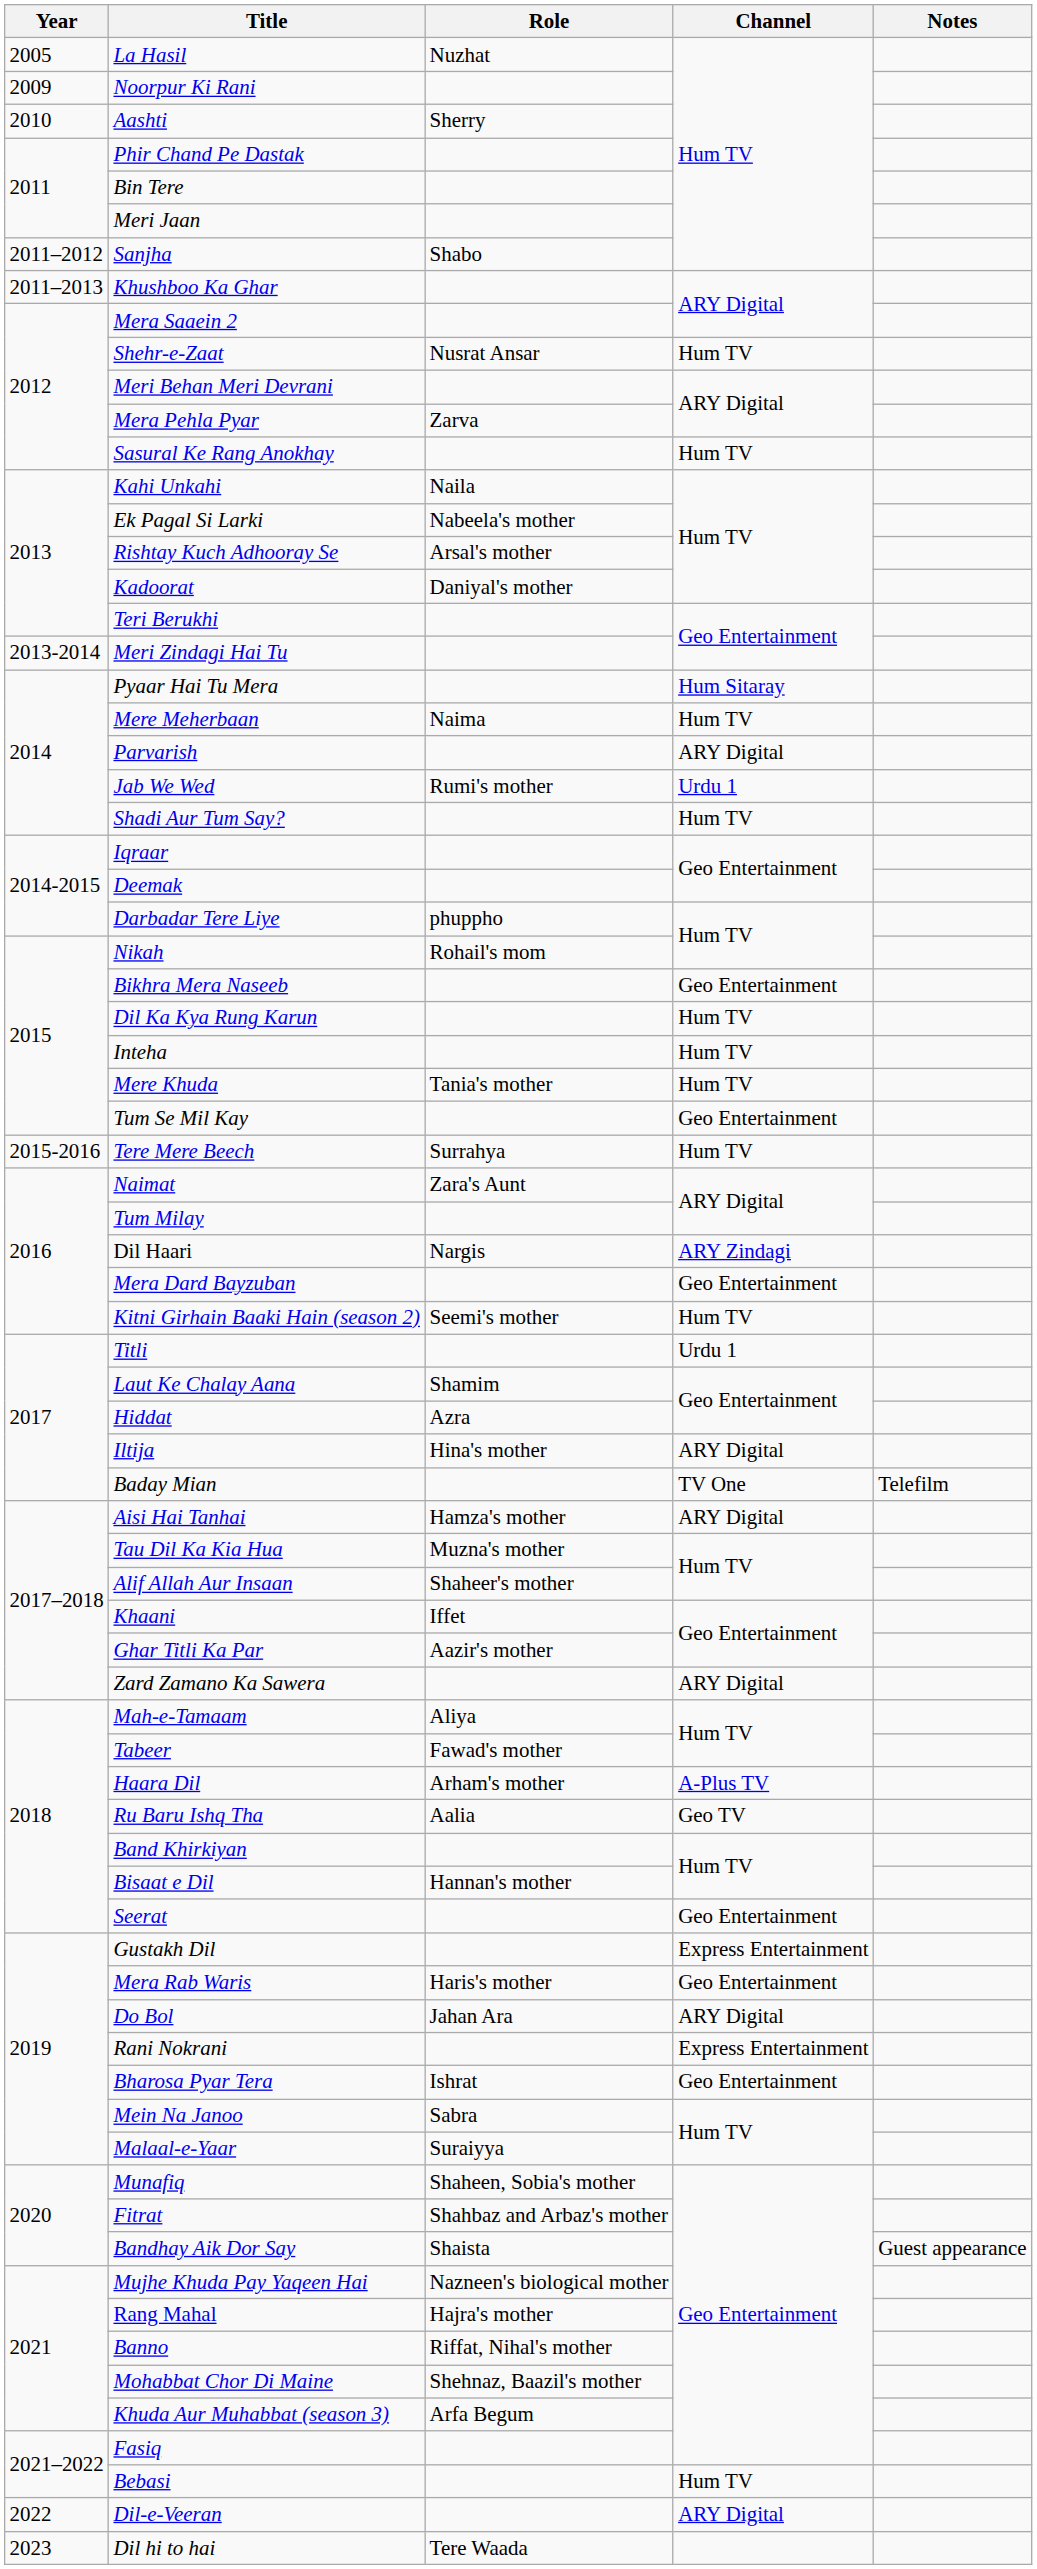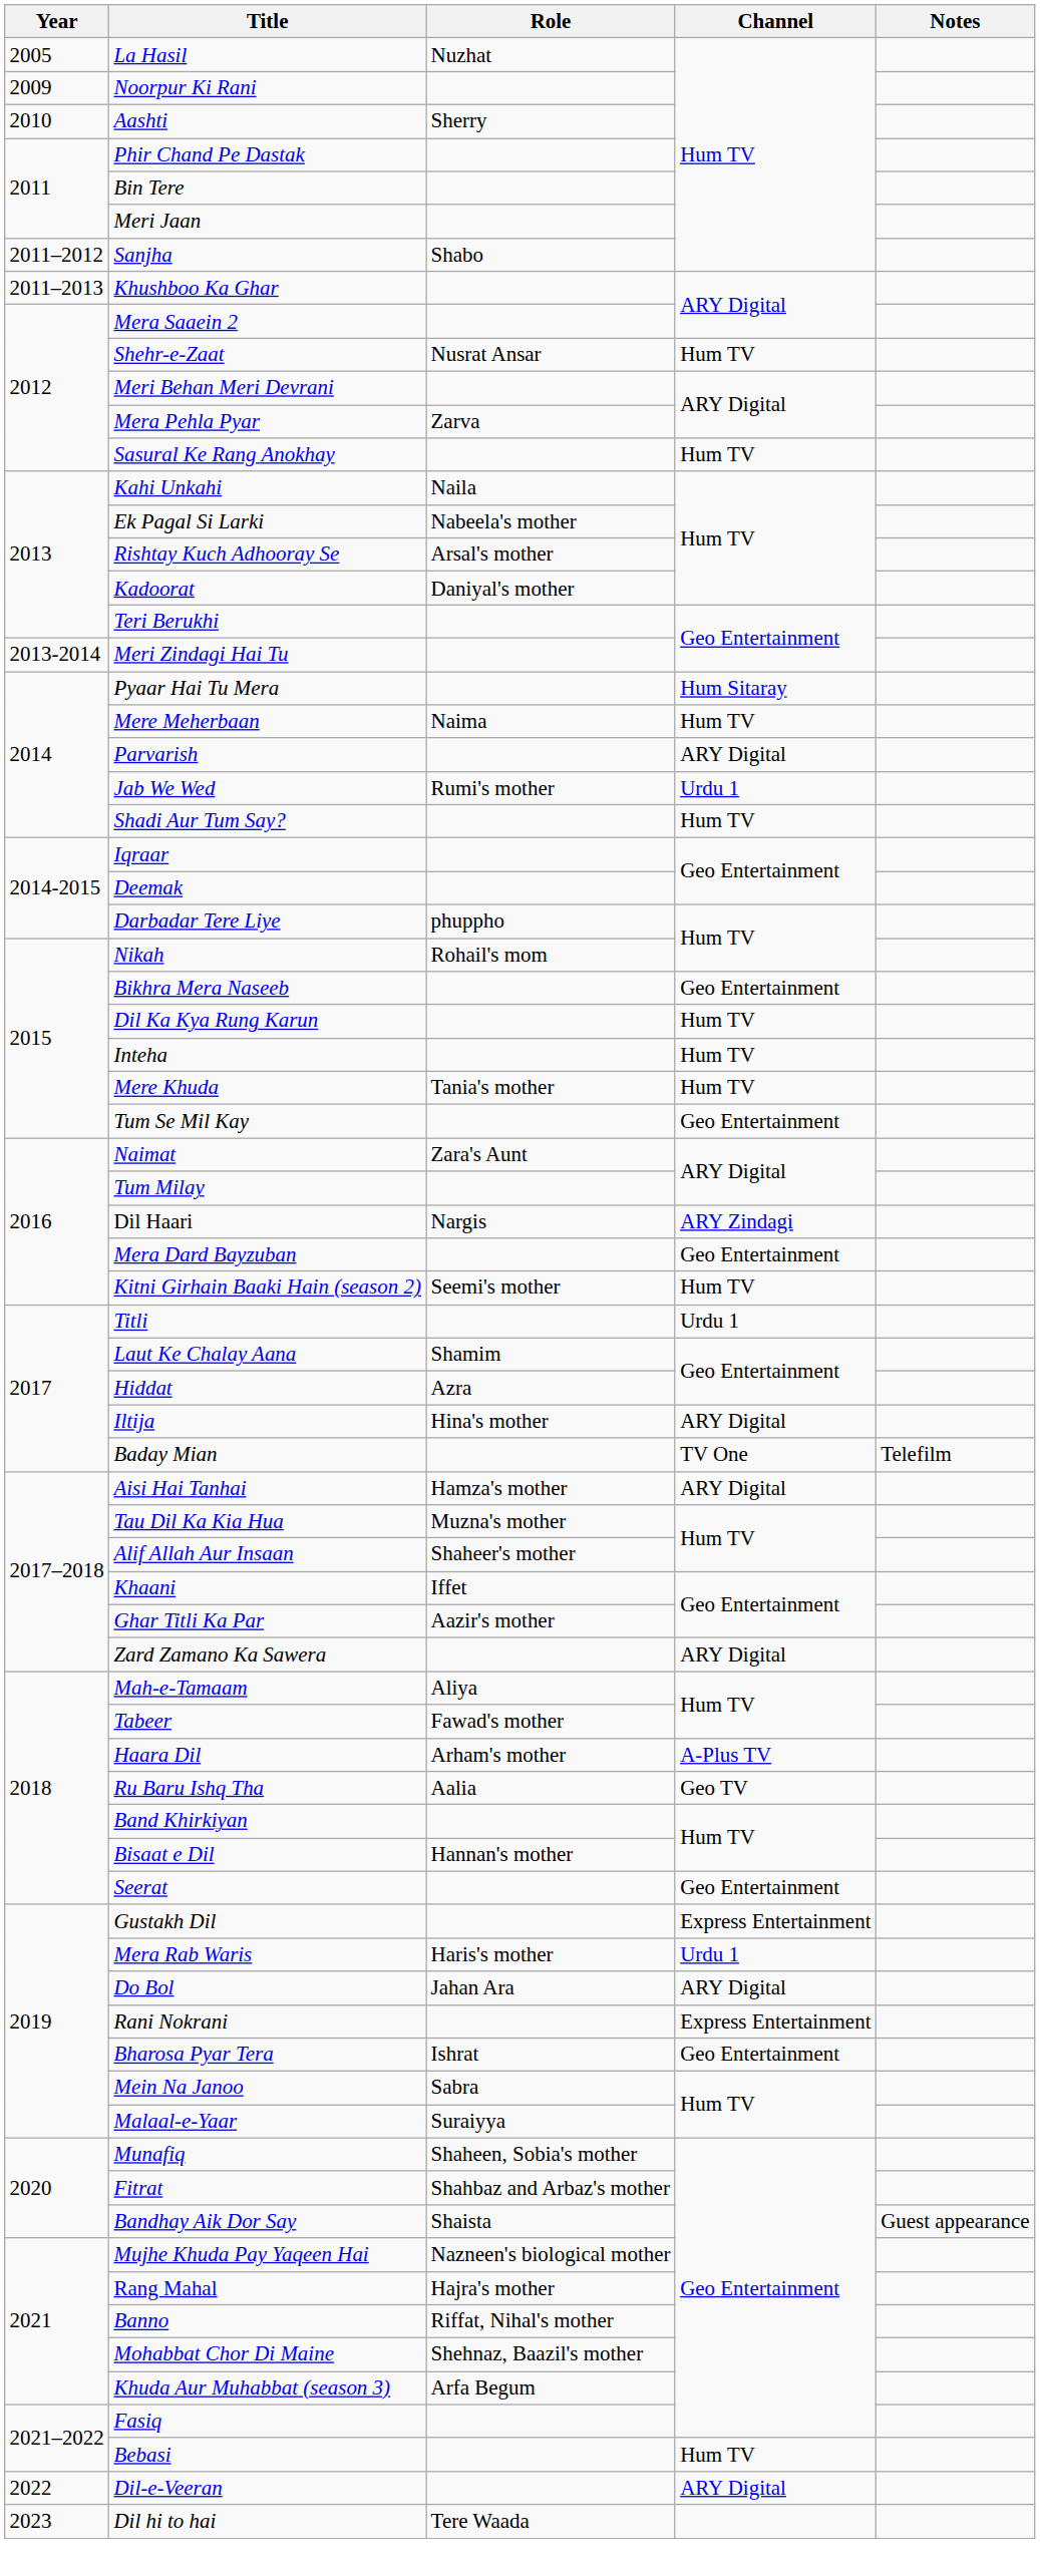 <table class="wikitable">
 <tr>
 <th>Year</th>
 <th>Title</th>
 <th>Role</th>
 <th>Channel</th>
 <th>Notes</th>
 </tr>
 <tr>
 <td>2005</td>
 <td><em><a href='#'>La Hasil</a></em></td>
 <td>Nuzhat</td>
 <td Rowspan="7"><a href='#'>Hum TV</a></td>
 <td></td>
 </tr>
 <tr>
 <td>2009</td>
 <td><em><a href='#'>Noorpur Ki Rani</a></em></td>
 <td></td>
 <td></td>
 </tr>
 <tr>
 <td>2010</td>
 <td><em><a href='#'>Aashti</a></em></td>
 <td>Sherry</td>
 <td></td>
 </tr>
 <tr>
 <td Rowspan="3">2011</td>
 <td><em><a href='#'>Phir Chand Pe Dastak</a></em></td>
 <td></td>
 <td></td>
 </tr>
 <tr>
 <td><em>Bin Tere</em></td>
 <td></td>
 <td></td>
 </tr>
 <tr>
 <td><em>Meri Jaan</em></td>
 <td></td>
 <td></td>
 </tr>
 <tr>
 <td>2011–2012</td>
 <td><em><a href='#'>Sanjha</a></em></td>
 <td>Shabo</td>
 <td></td>
 </tr>
 <tr>
 <td>2011–2013</td>
 <td><em><a href='#'>Khushboo Ka Ghar</a></em></td>
 <td></td>
 <td Rowspan="2"><a href='#'>ARY Digital</a></td>
 <td></td>
 </tr>
 <tr>
 <td rowspan="5">2012</td>
 <td><em><a href='#'>Mera Saaein 2</a></em></td>
 <td></td>
 <td></td>
 </tr>
 <tr>
 <td><em><a href='#'>Shehr-e-Zaat</a></em></td>
 <td>Nusrat Ansar</td>
 <td>Hum TV</td>
 <td></td>
 </tr>
 <tr>
 <td><em><a href='#'>Meri Behan Meri Devrani</a></em></td>
 <td></td>
 <td Rowspan="2">ARY Digital</td>
 <td></td>
 </tr>
 <tr>
 <td><em><a href='#'>Mera Pehla Pyar</a></em></td>
 <td>Zarva</td>
 <td></td>
 </tr>
 <tr>
 <td><em><a href='#'>Sasural Ke Rang Anokhay</a></em></td>
 <td></td>
 <td>Hum TV</td>
 <td></td>
 </tr>
 <tr>
 <td Rowspan="5">2013</td>
 <td><em><a href='#'>Kahi Unkahi</a></em></td>
 <td>Naila</td>
 <td Rowspan="4">Hum TV</td>
 <td></td>
 </tr>
 <tr>
 <td><em>Ek Pagal Si Larki</em></td>
 <td>Nabeela's mother</td>
 </tr>
 <tr>
 <td><em><a href='#'>Rishtay Kuch Adhooray Se</a></em></td>
 <td>Arsal's mother</td>
 <td></td>
 </tr>
 <tr>
 <td><em><a href='#'>Kadoorat</a></em></td>
 <td>Daniyal's mother</td>
 <td></td>
 </tr>
 <tr>
 <td><em><a href='#'>Teri Berukhi</a></em></td>
 <td></td>
 <td rowspan="2"><a href='#'>Geo Entertainment</a></td>
 <td></td>
 </tr>
 <tr>
 <td>2013-2014</td>
 <td><em><a href='#'>Meri Zindagi Hai Tu</a></em></td>
 <td></td>
 <td></td>
 </tr>
 <tr>
 <td Rowspan="5">2014</td>
 <td><em>Pyaar Hai Tu Mera</em></td>
 <td></td>
 <td><a href='#'>Hum Sitaray</a></td>
 <td></td>
 </tr>
 <tr>
 <td><em><a href='#'>Mere Meherbaan</a></em></td>
 <td>Naima</td>
 <td>Hum TV</td>
 <td></td>
 </tr>
 <tr>
 <td><em><a href='#'>Parvarish</a></em></td>
 <td></td>
 <td>ARY Digital</td>
 <td></td>
 </tr>
 <tr>
 <td><em><a href='#'>Jab We Wed</a></em></td>
 <td>Rumi's mother</td>
 <td><a href='#'>Urdu 1</a></td>
 <td></td>
 </tr>
 <tr>
 <td><em><a href='#'>Shadi Aur Tum Say?</a></em></td>
 <td></td>
 <td>Hum TV</td>
 <td></td>
 </tr>
 <tr>
 <td Rowspan="3">2014-2015</td>
 <td><em><a href='#'>Iqraar</a></em></td>
 <td></td>
 <td Rowspan="2">Geo Entertainment</td>
 <td></td>
 </tr>
 <tr>
 <td><em><a href='#'>Deemak</a></em></td>
 <td></td>
 <td></td>
 </tr>
 <tr>
 <td><em><a href='#'>Darbadar Tere Liye</a></em></td>
 <td>phuppho</td>
 <td Rowspan="2">Hum TV</td>
 <td></td>
 </tr>
 <tr>
 <td Rowspan="6">2015</td>
 <td><em><a href='#'>Nikah</a></em></td>
 <td>Rohail's mom</td>
 <td></td>
 </tr>
 <tr>
 <td><em><a href='#'>Bikhra Mera Naseeb</a></em></td>
 <td></td>
 <td>Geo Entertainment</td>
 <td></td>
 </tr>
 <tr>
 <td><em><a href='#'>Dil Ka Kya Rung Karun</a></em></td>
 <td></td>
 <td>Hum TV</td>
 <td></td>
 </tr>
 <tr>
 <td><em>Inteha</em></td>
 <td></td>
 <td>Hum TV</td>
 <td></td>
 </tr>
 <tr>
 <td><em><a href='#'>Mere Khuda</a></em></td>
 <td>Tania's mother</td>
 <td>Hum TV</td>
 <td></td>
 </tr>
 <tr>
 <td><em>Tum Se Mil Kay</em></td>
 <td></td>
 <td>Geo Entertainment</td>
 <td></td>
 </tr>
 <tr>
-<td>2015-2016</td>
-<td><em><a href='#'>Tere Mere Beech</a></em></td>
-<td>Surrahya</td>
-<td>Hum TV</td>
-<td></td>
-</tr>
-<tr>
 <td Rowspan="5">2016</td>
 <td><em><a href='#'>Naimat</a></em></td>
 <td>Zara's Aunt</td>
 <td Rowspan="2">ARY Digital</td>
 <td></td>
 </tr>
 <tr>
 <td><em><a href='#'>Tum Milay</a></em></td>
 <td></td>
 <td></td>
 </tr>
 <tr>
 <td>Dil Haari</td>
 <td>Nargis</td>
 <td><a href='#'>ARY Zindagi</a></td>
 <td></td>
 </tr>
 <tr>
 <td><em><a href='#'>Mera Dard Bayzuban</a></em></td>
 <td></td>
 <td>Geo Entertainment</td>
 <td></td>
 </tr>
 <tr>
 <td><em><a href='#'>Kitni Girhain Baaki Hain (season 2)</a></em></td>
 <td>Seemi's mother</td>
 <td>Hum TV</td>
 <td></td>
 </tr>
 <tr>
 <td Rowspan="5">2017</td>
 <td><em><a href='#'>Titli</a></em></td>
 <td></td>
 <td>Urdu 1</td>
 <td></td>
 </tr>
 <tr>
 <td><em><a href='#'>Laut Ke Chalay Aana</a></em></td>
 <td>Shamim</td>
 <td Rowspan="2">Geo Entertainment</td>
 <td></td>
 </tr>
 <tr>
 <td><em><a href='#'>Hiddat</a></em></td>
 <td>Azra</td>
 <td></td>
 </tr>
 <tr>
 <td><em><a href='#'>Iltija</a></em></td>
 <td>Hina's mother</td>
 <td>ARY Digital</td>
 <td></td>
 </tr>
 <tr>
 <td><em>Baday Mian </em></td>
 <td></td>
 <td>TV One</td>
 <td>Telefilm</td>
 </tr>
 <tr>
 <td Rowspan="6">2017–2018</td>
 <td><em><a href='#'>Aisi Hai Tanhai</a></em></td>
 <td>Hamza's mother</td>
 <td>ARY Digital</td>
 <td></td>
 </tr>
 <tr>
 <td><em><a href='#'>Tau Dil Ka Kia Hua</a></em></td>
 <td>Muzna's mother</td>
 <td Rowspan="2">Hum TV</td>
 <td></td>
 </tr>
 <tr>
 <td><em><a href='#'>Alif Allah Aur Insaan</a></em></td>
 <td>Shaheer's mother</td>
 <td></td>
 </tr>
 <tr>
 <td><em><a href='#'>Khaani</a></em></td>
 <td>Iffet</td>
 <td Rowspan="2">Geo Entertainment</td>
 <td></td>
 </tr>
 <tr>
 <td><em><a href='#'>Ghar Titli Ka Par</a></em></td>
 <td>Aazir's mother</td>
 <td></td>
 </tr>
 <tr>
 <td><em>Zard Zamano Ka Sawera</em></td>
 <td></td>
 <td>ARY Digital</td>
 <td></td>
 </tr>
 <tr>
 <td rowspan="7">2018</td>
 <td><em><a href='#'>Mah-e-Tamaam</a></em></td>
 <td>Aliya</td>
 <td Rowspan="2">Hum TV</td>
 <td></td>
 </tr>
 <tr>
 <td><em><a href='#'>Tabeer</a></em></td>
 <td>Fawad's mother</td>
 <td></td>
 </tr>
 <tr>
 <td><em><a href='#'>Haara Dil</a></em></td>
 <td>Arham's mother</td>
 <td><a href='#'>A-Plus TV</a></td>
 <td></td>
 </tr>
 <tr>
 <td><em><a href='#'>Ru Baru Ishq Tha</a></em></td>
 <td>Aalia</td>
 <td>Geo TV</td>
 <td></td>
 </tr>
 <tr>
 <td><em><a href='#'>Band Khirkiyan</a></em></td>
 <td></td>
 <td Rowspan="2">Hum TV</td>
 <td></td>
 </tr>
 <tr>
 <td><em><a href='#'>Bisaat e Dil</a></em></td>
 <td>Hannan's mother</td>
 <td></td>
 </tr>
 <tr>
 <td><em><a href='#'>Seerat</a></em></td>
 <td></td>
 <td>Geo Entertainment</td>
 <td></td>
 </tr>
 <tr>
 <td rowspan="7">2019</td>
 <td><em>Gustakh Dil</em></td>
 <td></td>
 <td>Express Entertainment</td>
 <td></td>
 </tr>
 <tr>
 <td><em><a href='#'>Mera Rab Waris</a></em></td>
 <td>Haris's mother</td>
-<td>Geo Entertainment</td>
+<td><a href='#'>Urdu 1</a></td>
 <td></td>
 </tr>
 <tr>
 <td><em><a href='#'>Do Bol</a></em></td>
 <td>Jahan Ara</td>
 <td>ARY Digital</td>
 <td></td>
 </tr>
 <tr>
 <td><em>Rani Nokrani</em></td>
 <td></td>
 <td>Express Entertainment</td>
 <td></td>
 </tr>
 <tr>
 <td><em><a href='#'>Bharosa Pyar Tera</a></em></td>
 <td>Ishrat</td>
 <td>Geo Entertainment</td>
 <td></td>
 </tr>
 <tr>
 <td><em><a href='#'>Mein Na Janoo</a></em></td>
 <td>Sabra</td>
 <td Rowspan="2">Hum TV</td>
 <td></td>
 </tr>
 <tr>
 <td><em><a href='#'>Malaal-e-Yaar</a></em></td>
 <td>Suraiyya</td>
 <td></td>
 </tr>
 <tr>
 <td Rowspan="3">2020</td>
 <td><em><a href='#'>Munafiq</a></em></td>
 <td>Shaheen, Sobia's mother</td>
 <td Rowspan="9"><a href='#'>Geo Entertainment</a></td>
 <td></td>
 </tr>
 <tr>
 <td><em><a href='#'>Fitrat</a></em></td>
 <td>Shahbaz and Arbaz's mother</td>
 <td></td>
 </tr>
 <tr>
 <td><em><a href='#'>Bandhay Aik Dor Say</a></em></td>
 <td>Shaista</td>
 <td>Guest appearance</td>
 </tr>
 <tr>
 <td Rowspan="5">2021</td>
 <td><em><a href='#'>Mujhe Khuda Pay Yaqeen Hai</a></em></td>
 <td>Nazneen's biological mother</td>
 <td></td>
 </tr>
 <tr>
 <td><a href='#'>Rang Mahal</a></td>
 <td>Hajra's mother</td>
 <td></td>
 </tr>
 <tr>
 <td><em><a href='#'>Banno</a></em></td>
 <td>Riffat, Nihal's mother</td>
 <td></td>
 </tr>
 <tr>
 <td><em><a href='#'>Mohabbat Chor Di Maine</a></em></td>
 <td>Shehnaz, Baazil's mother</td>
 <td></td>
 </tr>
 <tr>
 <td><em><a href='#'>Khuda Aur Muhabbat (season 3)</a></em></td>
 <td>Arfa Begum</td>
 <td></td>
 </tr>
 <tr>
 <td Rowspan="2">2021–2022</td>
 <td><em><a href='#'>Fasiq</a></em></td>
 <td></td>
 <td></td>
 </tr>
 <tr>
 <td><em><a href='#'>Bebasi</a></em></td>
 <td></td>
 <td>Hum TV</td>
 <td></td>
 </tr>
 <tr>
 <td>2022</td>
 <td><em><a href='#'>Dil-e-Veeran</a></em></td>
 <td></td>
 <td><a href='#'>ARY Digital</a></td>
 <td></td>
 </tr>
 <tr>
 <td>2023</td>
 <td><em>Dil hi to hai</em></td>
 <td>Tere Waada</td>
 <td></td>
 </tr>
 </table>
